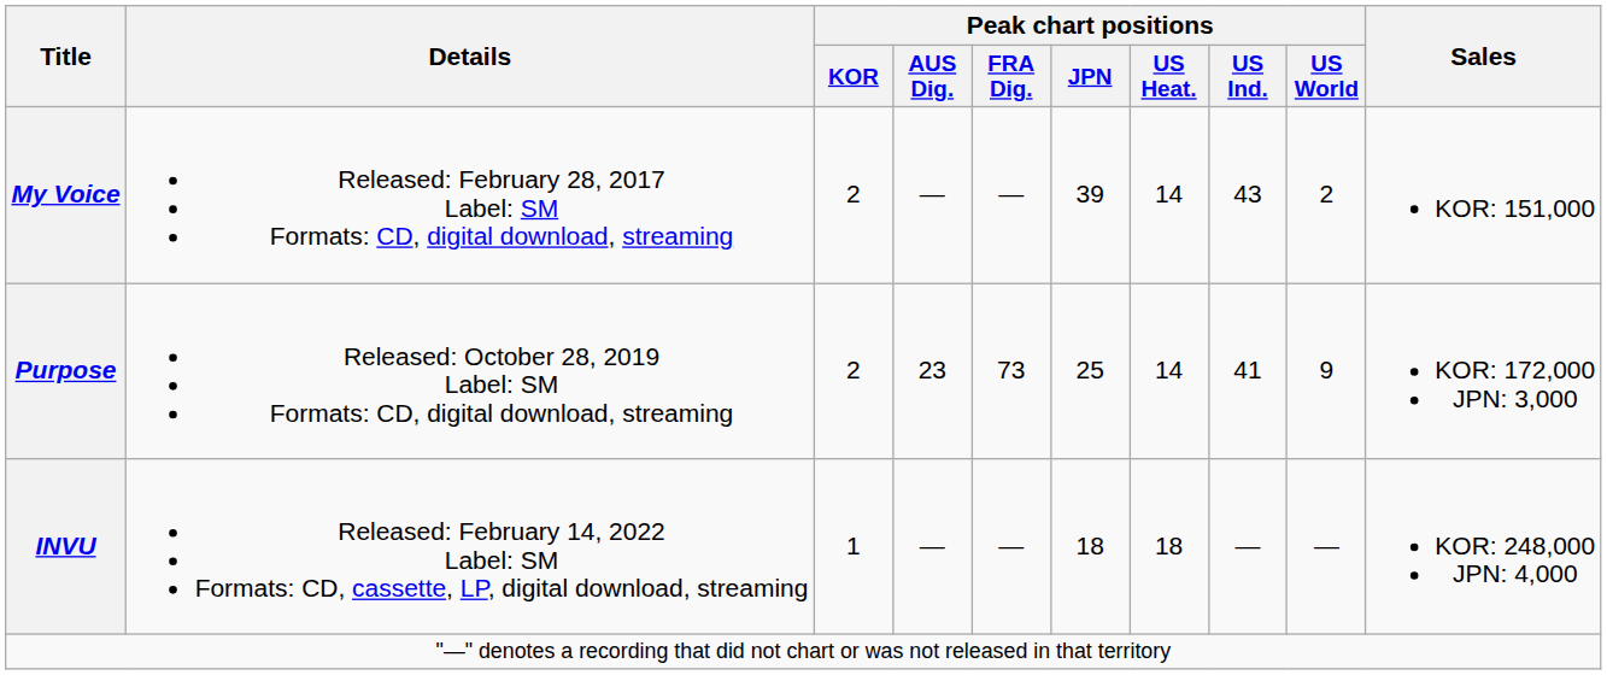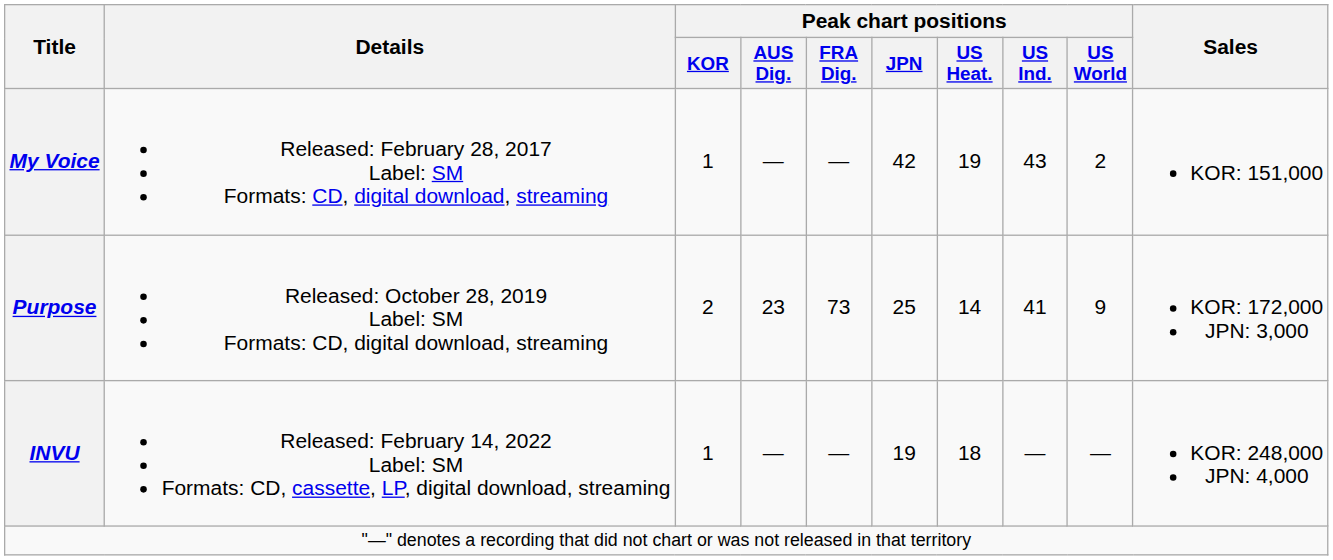 <table class="wikitable plainrowheaders" style="text-align:center">
 <tr>
 <th scope="col" rowspan="2">Title</th>
 <th scope="col" rowspan="2">Details</th>
 <th scope="col" colspan="7">Peak chart positions</th>
 <th scope="col" rowspan="2">Sales</th>
 </tr>
 <tr>
 <th scope="col" style="font-size:90%; width:3em"><a href='#'>KOR</a><br></th>
 <th scope="col" style="font-size:90%; width:3em"><a href='#'>AUS<br>Dig.</a><br></th>
 <th scope="col" style="font-size:90%; width:3em"><a href='#'>FRA Dig.</a><br></th>
 <th scope="col" style="font-size:90%; width:3em"><a href='#'>JPN</a><br></th>
 <th scope="col" style="font-size:90%; width:3em"><a href='#'>US<br>Heat.</a><br></th>
 <th scope="col" style="font-size:90%; width:3em"><a href='#'>US<br>Ind.</a><br></th>
 <th scope="col" style="font-size:90%; width:3em"><a href='#'>US<br>World</a><br></th>
 </tr>
 <tr>
 <th scope="row"><em><a href='#'>My Voice</a></em></th>
 <td><br><ul><li>Released: February 28, 2017</li><li>Label: <a href='#'>SM</a></li><li>Formats: <a href='#'>CD</a>, <a href='#'>digital download</a>, <a href='#'>streaming</a></li></ul></td>
-<td>2</td>
+<td>1</td>
 <td>—</td>
 <td>—</td>
-<td>39</td>
-<td>14</td>
+<td>42</td>
+<td>19</td>
 <td>43</td>
 <td>2</td>
 <td><br><ul><li>KOR: 151,000</li></ul></td>
 </tr>
 <tr>
 <th scope="row"><em><a href='#'>Purpose</a></em></th>
 <td><br><ul><li>Released: October 28, 2019</li><li>Label: SM</li><li>Formats: CD, digital download, streaming</li></ul></td>
 <td>2</td>
 <td>23</td>
 <td>73</td>
 <td>25</td>
 <td>14</td>
 <td>41</td>
 <td>9</td>
 <td><br><ul><li>KOR: 172,000</li><li>JPN: 3,000</li></ul></td>
 </tr>
 <tr>
 <th scope="row"><em><a href='#'>INVU</a></em></th>
 <td><br><ul><li>Released: February 14, 2022</li><li>Label: SM</li><li>Formats: CD, <a href='#'>cassette</a>, <a href='#'>LP</a>, digital download, streaming</li></ul></td>
 <td>1</td>
 <td>—</td>
 <td>—</td>
-<td>18</td>
+<td>19</td>
 <td>18</td>
 <td>—</td>
 <td>—</td>
 <td><br><ul><li>KOR: 248,000</li><li>JPN: 4,000</li></ul></td>
 </tr>
 <tr>
 <td colspan="11" style="font-size:85%">"—" denotes a recording that did not chart or was not released in that territory</td>
 </tr>
 </table>
